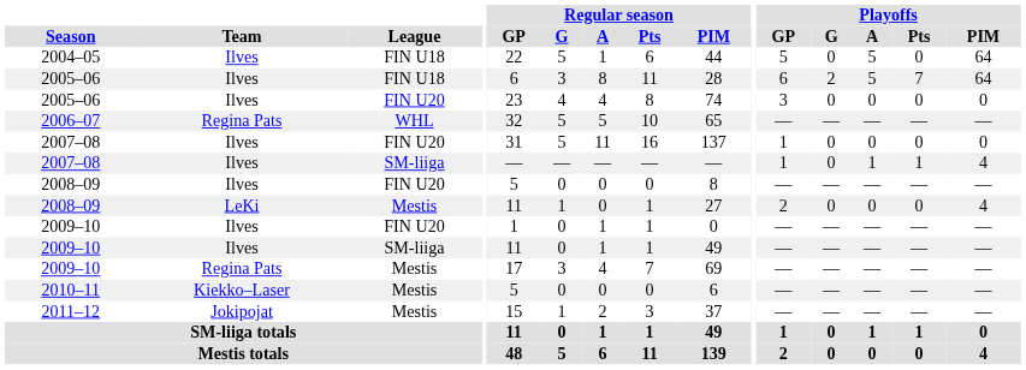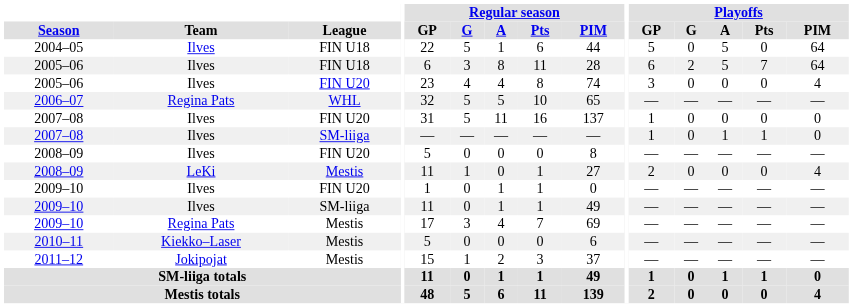 <table border="0" cellpadding="1" cellspacing="0" style="text-align:center; width:60em">
 <tr bgcolor="#e0e0e0">
 <th colspan="3" bgcolor="#ffffff"></th>
 <th rowspan="99" bgcolor="#ffffff"></th>
 <th colspan="5"><a href='#'>Regular season</a></th>
 <th rowspan="99" bgcolor="#ffffff"></th>
 <th colspan="5"><a href='#'>Playoffs</a></th>
 </tr>
 <tr bgcolor="#e0e0e0">
 <th><a href='#'>Season</a></th>
 <th>Team</th>
 <th>League</th>
 <th>GP</th>
 <th><a href='#'>G</a></th>
 <th><a href='#'>A</a></th>
 <th><a href='#'>Pts</a></th>
 <th><a href='#'>PIM</a></th>
 <th>GP</th>
 <th>G</th>
 <th>A</th>
 <th>Pts</th>
 <th>PIM</th>
 </tr>
 <tr>
 <td>2004–05</td>
 <td><a href='#'>Ilves</a></td>
 <td>FIN U18</td>
 <td>22</td>
 <td>5</td>
 <td>1</td>
 <td>6</td>
 <td>44</td>
 <td>5</td>
 <td>0</td>
 <td>5</td>
 <td>0</td>
 <td>64</td>
 </tr>
 <tr bgcolor="#f0f0f0">
 <td>2005–06</td>
 <td>Ilves</td>
 <td>FIN U18</td>
 <td>6</td>
 <td>3</td>
 <td>8</td>
 <td>11</td>
 <td>28</td>
 <td>6</td>
 <td>2</td>
 <td>5</td>
 <td>7</td>
 <td>64</td>
 </tr>
 <tr>
 <td>2005–06</td>
 <td>Ilves</td>
 <td><a href='#'>FIN U20</a></td>
 <td>23</td>
 <td>4</td>
 <td>4</td>
 <td>8</td>
 <td>74</td>
 <td>3</td>
 <td>0</td>
 <td>0</td>
 <td>0</td>
-<td>0</td>
+<td>4</td>
 </tr>
 <tr bgcolor="#f0f0f0">
 <td><a href='#'>2006–07</a></td>
 <td><a href='#'>Regina Pats</a></td>
 <td><a href='#'>WHL</a></td>
 <td>32</td>
 <td>5</td>
 <td>5</td>
 <td>10</td>
 <td>65</td>
 <td>—</td>
 <td>—</td>
 <td>—</td>
 <td>—</td>
 <td>—</td>
 </tr>
 <tr>
 <td>2007–08</td>
 <td>Ilves</td>
 <td>FIN U20</td>
 <td>31</td>
 <td>5</td>
 <td>11</td>
 <td>16</td>
 <td>137</td>
 <td>1</td>
 <td>0</td>
 <td>0</td>
 <td>0</td>
 <td>0</td>
 </tr>
 <tr bgcolor="#f0f0f0">
 <td><a href='#'>2007–08</a></td>
 <td>Ilves</td>
 <td><a href='#'>SM-liiga</a></td>
 <td>—</td>
 <td>—</td>
 <td>—</td>
 <td>—</td>
 <td>—</td>
 <td>1</td>
 <td>0</td>
 <td>1</td>
 <td>1</td>
-<td>4</td>
+<td>0</td>
 </tr>
 <tr>
 <td>2008–09</td>
 <td>Ilves</td>
 <td>FIN U20</td>
 <td>5</td>
 <td>0</td>
 <td>0</td>
 <td>0</td>
 <td>8</td>
 <td>—</td>
 <td>—</td>
 <td>—</td>
 <td>—</td>
 <td>—</td>
 </tr>
 <tr bgcolor="#f0f0f0">
 <td><a href='#'>2008–09</a></td>
 <td><a href='#'>LeKi</a></td>
 <td><a href='#'>Mestis</a></td>
 <td>11</td>
 <td>1</td>
 <td>0</td>
 <td>1</td>
 <td>27</td>
 <td>2</td>
 <td>0</td>
 <td>0</td>
 <td>0</td>
 <td>4</td>
 </tr>
 <tr>
 <td>2009–10</td>
 <td>Ilves</td>
 <td>FIN U20</td>
 <td>1</td>
 <td>0</td>
 <td>1</td>
 <td>1</td>
 <td>0</td>
 <td>—</td>
 <td>—</td>
 <td>—</td>
 <td>—</td>
 <td>—</td>
 </tr>
 <tr bgcolor="#f0f0f0">
 <td><a href='#'>2009–10</a></td>
 <td>Ilves</td>
 <td>SM-liiga</td>
 <td>11</td>
 <td>0</td>
 <td>1</td>
 <td>1</td>
 <td>49</td>
 <td>—</td>
 <td>—</td>
 <td>—</td>
 <td>—</td>
 <td>—</td>
 </tr>
 <tr>
 <td><a href='#'>2009–10</a></td>
 <td><a href='#'>Regina Pats</a></td>
 <td>Mestis</td>
 <td>17</td>
 <td>3</td>
 <td>4</td>
 <td>7</td>
 <td>69</td>
 <td>—</td>
 <td>—</td>
 <td>—</td>
 <td>—</td>
 <td>—</td>
 </tr>
 <tr bgcolor="#f0f0f0">
 <td><a href='#'>2010–11</a></td>
 <td><a href='#'>Kiekko–Laser</a></td>
 <td>Mestis</td>
 <td>5</td>
 <td>0</td>
 <td>0</td>
 <td>0</td>
 <td>6</td>
 <td>—</td>
 <td>—</td>
 <td>—</td>
 <td>—</td>
 <td>—</td>
 </tr>
 <tr>
 <td><a href='#'>2011–12</a></td>
 <td><a href='#'>Jokipojat</a></td>
 <td>Mestis</td>
 <td>15</td>
 <td>1</td>
 <td>2</td>
 <td>3</td>
 <td>37</td>
 <td>—</td>
 <td>—</td>
 <td>—</td>
 <td>—</td>
 <td>—</td>
 </tr>
 <tr bgcolor="#e0e0e0">
 <th colspan="3">SM-liiga totals</th>
 <th>11</th>
 <th>0</th>
 <th>1</th>
 <th>1</th>
 <th>49</th>
 <th>1</th>
 <th>0</th>
 <th>1</th>
 <th>1</th>
 <th>0</th>
 </tr>
 <tr bgcolor="#e0e0e0">
 <th colspan="3">Mestis totals</th>
 <th>48</th>
 <th>5</th>
 <th>6</th>
 <th>11</th>
 <th>139</th>
 <th>2</th>
 <th>0</th>
 <th>0</th>
 <th>0</th>
 <th>4</th>
 </tr>
 </table>
